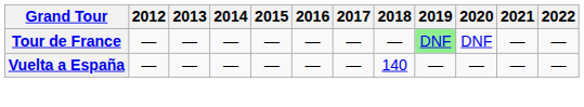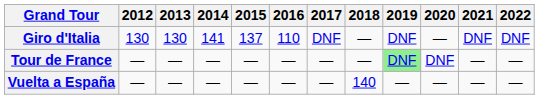 <table class="wikitable plainrowheaders">
 <tr>
 <th scope="col"><a href='#'>Grand Tour</a></th>
 <th scope="col">2012</th>
 <th scope="col">2013</th>
 <th scope="col">2014</th>
 <th scope="col">2015</th>
 <th scope="col">2016</th>
 <th scope="col">2017</th>
 <th scope="col">2018</th>
 <th scope="col">2019</th>
 <th scope="col">2020</th>
 <th scope="col">2021</th>
 <th scope="col">2022</th>
+</tr>
+<tr style="text-align:center;">
+<th scope="row"> <a href='#'>Giro d'Italia</a></th>
+<td><a href='#'>130</a></td>
+<td><a href='#'>130</a></td>
+<td><a href='#'>141</a></td>
+<td><a href='#'>137</a></td>
+<td><a href='#'>110</a></td>
+<td><a href='#'>DNF</a></td>
+<td>—</td>
+<td><a href='#'>DNF</a></td>
+<td>—</td>
+<td><a href='#'>DNF</a></td>
+<td><a href='#'>DNF</a></td>
 </tr>
 <tr style="text-align:center;">
 <th scope="row"> <a href='#'>Tour de France</a></th>
 <td>—</td>
 <td>—</td>
 <td>—</td>
 <td>—</td>
 <td>—</td>
 <td>—</td>
 <td>—</td>
 <td style="background: lightgreen;"><a href='#'>DNF</a></td>
 <td><a href='#'>DNF</a></td>
 <td>—</td>
 <td>—</td>
 </tr>
 <tr style="text-align:center;">
 <th scope="row"> <a href='#'>Vuelta a España</a></th>
 <td>—</td>
 <td>—</td>
 <td>—</td>
 <td>—</td>
 <td>—</td>
 <td>—</td>
 <td><a href='#'>140</a></td>
 <td>—</td>
 <td>—</td>
 <td>—</td>
 <td>—</td>
 </tr>
 </table>
